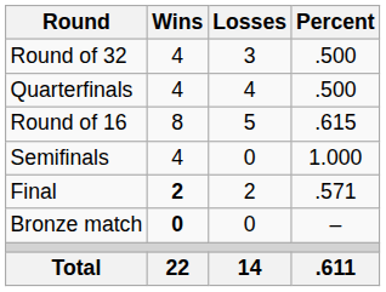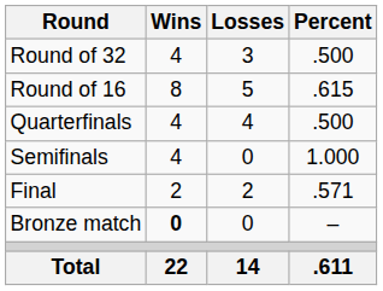 <table class=wikitable>
 <tr>
 <th>Round</th>
 <th>Wins</th>
 <th>Losses</th>
 <th>Percent</th>
 </tr>
 <tr align=center>
 <td align=left>Round of 32</td>
 <td>4</td>
 <td>3</td>
 <td>.500</td>
 </tr>
 <tr align=center>
+<td align=left>Round of 16</td>
+<td>8</td>
+<td>5</td>
+<td>.615</td>
+</tr>
+<tr align=center>
 <td align=left>Quarterfinals</td>
 <td>4</td>
 <td>4</td>
 <td>.500</td>
-</tr>
-<tr align=center>
-<td align=left>Round of 16</td>
-<td>8</td>
-<td>5</td>
-<td>.615</td>
 </tr>
 <tr align=center>
 <td align=left>Semifinals</td>
 <td>4</td>
 <td>0</td>
 <td>1.000</td>
 </tr>
 <tr align=center>
 <td align=left>Final</td>
-<td><strong>2</strong></td>
+<td>2</td>
 <td>2</td>
 <td>.571</td>
 </tr>
 <tr align=center>
 <td align=left>Bronze match</td>
 <td><strong>0</strong></td>
 <td>0</td>
 <td>–</td>
 </tr>
 <tr>
 <td colspan=4 bgcolor=lightgray></td>
 </tr>
 <tr>
 <th>Total</th>
 <th>22</th>
 <th>14</th>
 <th>.611</th>
 </tr>
 </table>
